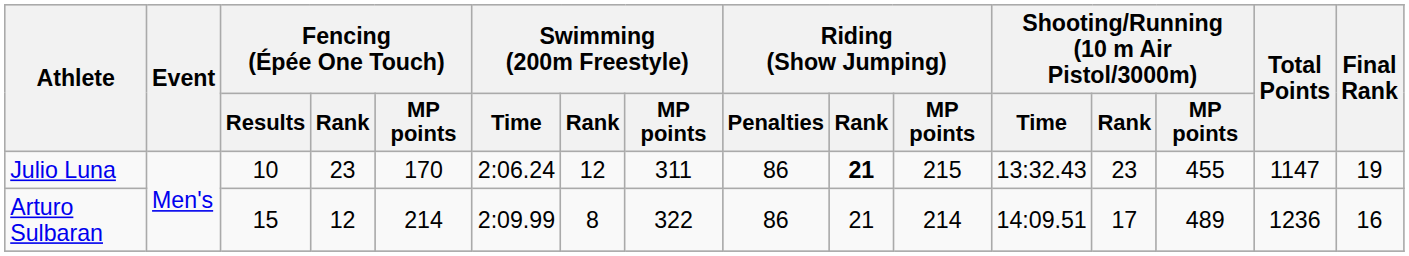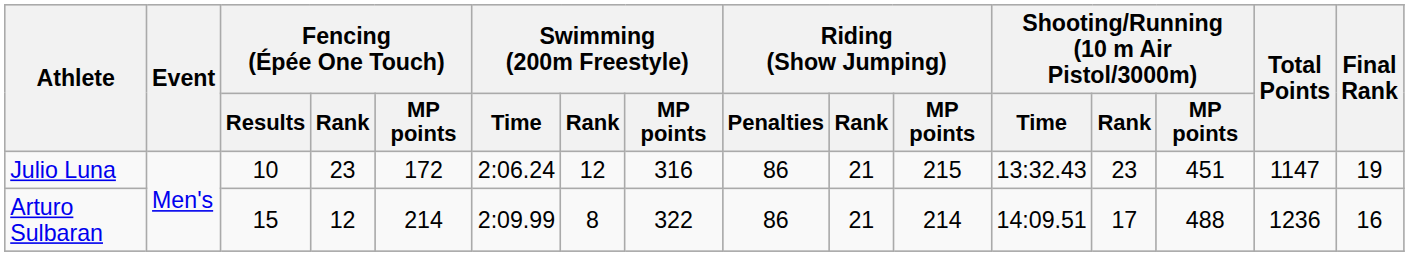 <table class="wikitable" border="1" style="font-size:90%">
 <tr>
 <th rowspan=2>Athlete</th>
 <th rowspan=2>Event</th>
 <th colspan=3>Fencing<br><span> (Épée One Touch)</span></th>
 <th colspan=3>Swimming<br><span> (200m Freestyle)</span></th>
 <th colspan=3>Riding<br><span> (Show Jumping)</span></th>
 <th colspan=3>Shooting/Running<br><span>(10 m Air Pistol/3000m)</span></th>
 <th rowspan=2>Total<br>Points</th>
 <th rowspan=2>Final<br>Rank</th>
 </tr>
 <tr style="font-size:95%">
 <th>Results</th>
 <th>Rank</th>
 <th>MP points</th>
 <th>Time</th>
 <th>Rank</th>
 <th>MP points</th>
 <th>Penalties</th>
 <th>Rank</th>
 <th>MP points</th>
 <th>Time</th>
 <th>Rank</th>
 <th>MP points</th>
 </tr>
 <tr align=center>
 <td align=left><a href='#'>Julio Luna</a></td>
 <td align=left rowspan=2><a href='#'>Men's</a></td>
 <td>10</td>
 <td>23</td>
-<td>170</td>
+<td>172</td>
 <td>2:06.24</td>
 <td>12</td>
-<td>311</td>
+<td>316</td>
 <td>86</td>
-<td><strong>21</strong></td>
+<td>21</td>
 <td>215</td>
 <td>13:32.43</td>
 <td>23</td>
-<td>455</td>
+<td>451</td>
 <td>1147</td>
 <td>19</td>
 </tr>
 <tr align=center>
 <td align=left><a href='#'>Arturo Sulbaran</a></td>
 <td>15</td>
 <td>12</td>
 <td>214</td>
 <td>2:09.99</td>
 <td>8</td>
 <td>322</td>
 <td>86</td>
 <td>21</td>
 <td>214</td>
 <td>14:09.51</td>
 <td>17</td>
-<td>489</td>
+<td>488</td>
 <td>1236</td>
 <td>16</td>
 </tr>
 </table>
